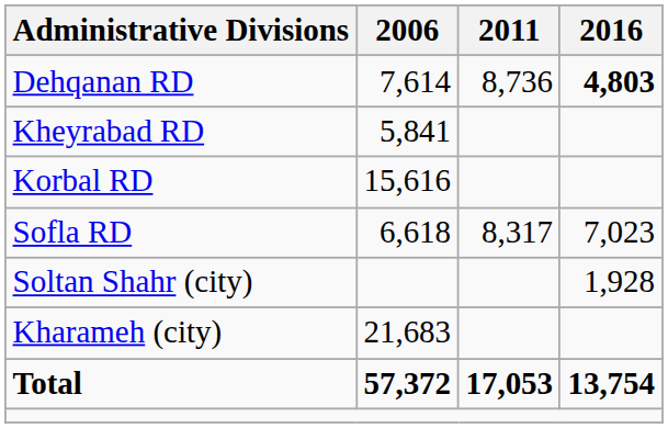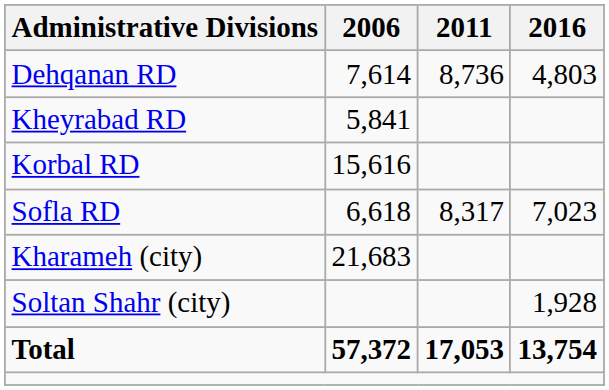 <table class="wikitable">
 <tr>
 <th>Administrative Divisions</th>
 <th>2006</th>
 <th>2011</th>
 <th>2016</th>
 </tr>
 <tr>
 <td><a href='#'>Dehqanan RD</a></td>
 <td style="text-align: right;">7,614</td>
 <td style="text-align: right;">8,736</td>
-<td style="text-align: right;"><strong>4,803</strong></td>
+<td style="text-align: right;">4,803</td>
 </tr>
 <tr>
 <td><a href='#'>Kheyrabad RD</a></td>
 <td style="text-align: right;">5,841</td>
 <td style="text-align: right;"></td>
 <td style="text-align: right;"></td>
 </tr>
 <tr>
 <td><a href='#'>Korbal RD</a></td>
 <td style="text-align: right;">15,616</td>
 <td style="text-align: right;"></td>
 <td style="text-align: right;"></td>
 </tr>
 <tr>
 <td><a href='#'>Sofla RD</a></td>
 <td style="text-align: right;">6,618</td>
 <td style="text-align: right;">8,317</td>
 <td style="text-align: right;">7,023</td>
 </tr>
 <tr>
+<td><a href='#'>Kharameh</a> (city)</td>
+<td style="text-align: right;">21,683</td>
+<td style="text-align: right;"></td>
+<td style="text-align: right;"></td>
+</tr>
+<tr>
 <td><a href='#'>Soltan Shahr</a> (city)</td>
 <td style="text-align: right;"></td>
 <td style="text-align: right;"></td>
 <td style="text-align: right;">1,928</td>
-</tr>
-<tr>
-<td><a href='#'>Kharameh</a> (city)</td>
-<td style="text-align: right;">21,683</td>
-<td style="text-align: right;"></td>
-<td style="text-align: right;"></td>
 </tr>
 <tr>
 <td><strong>Total</strong></td>
 <td style="text-align: right;"><strong>57,372</strong></td>
 <td style="text-align: right;"><strong>17,053</strong></td>
 <td style="text-align: right;"><strong>13,754</strong></td>
 </tr>
 <tr>
 <td colspan=4></td>
 </tr>
 </table>
